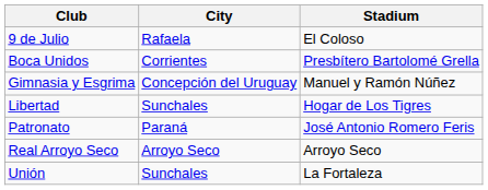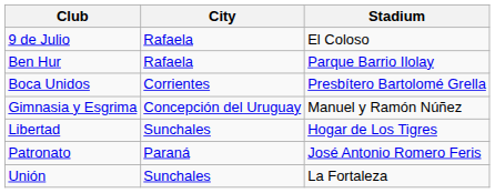 <table class="wikitable sortable">
 <tr>
 <th>Club</th>
 <th>City</th>
 <th>Stadium</th>
 </tr>
 <tr>
 <td> <a href='#'>9 de Julio</a></td>
 <td><a href='#'>Rafaela</a></td>
 <td>El Coloso</td>
+</tr>
+<tr>
+<td> <a href='#'>Ben Hur</a></td>
+<td><a href='#'>Rafaela</a></td>
+<td><a href='#'>Parque Barrio Ilolay</a></td>
 </tr>
 <tr>
 <td> <a href='#'>Boca Unidos</a></td>
 <td><a href='#'>Corrientes</a></td>
 <td><a href='#'>Presbítero Bartolomé Grella</a></td>
 </tr>
 <tr>
 <td> <a href='#'>Gimnasia y Esgrima</a></td>
 <td><a href='#'>Concepción del Uruguay</a></td>
 <td>Manuel y Ramón Núñez</td>
 </tr>
 <tr>
 <td> <a href='#'>Libertad</a></td>
 <td><a href='#'>Sunchales</a></td>
 <td><a href='#'>Hogar de Los Tigres</a></td>
 </tr>
 <tr>
 <td> <a href='#'>Patronato</a></td>
 <td><a href='#'>Paraná</a></td>
 <td><a href='#'>José Antonio Romero Feris</a></td>
 </tr>
 <tr>
-<td> <a href='#'>Real Arroyo Seco</a></td>
-<td><a href='#'>Arroyo Seco</a></td>
-<td>Arroyo Seco</td>
-</tr>
-<tr>
 <td> <a href='#'>Unión</a></td>
 <td><a href='#'>Sunchales</a></td>
 <td>La Fortaleza</td>
 </tr>
 </table>
